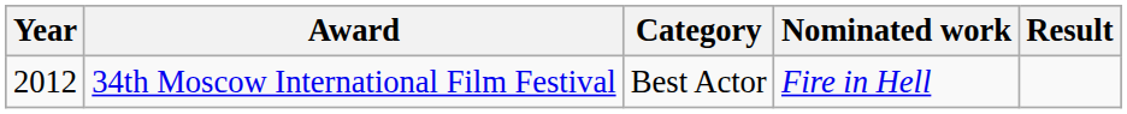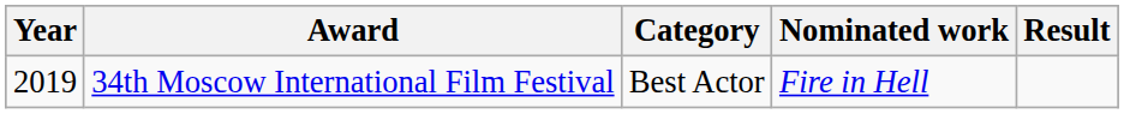 <table class="wikitable">
 <tr>
 <th>Year</th>
 <th>Award</th>
 <th>Category</th>
 <th>Nominated work</th>
 <th>Result</th>
 </tr>
 <tr>
-<td>2012</td>
+<td>2019</td>
 <td><a href='#'>34th Moscow International Film Festival</a></td>
 <td>Best Actor</td>
 <td><em><a href='#'>Fire in Hell</a></em></td>
 <td></td>
 </tr>
 </table>
